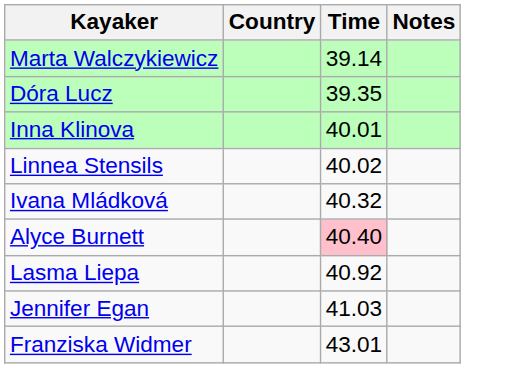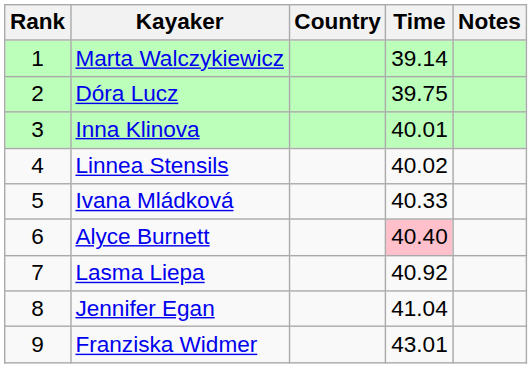 <table class="wikitable" style="text-align:center">
 <tr>
+<th>Rank</th>
 <th>Kayaker</th>
 <th>Country</th>
 <th>Time</th>
 <th>Notes</th>
 </tr>
 <tr bgcolor=bbffbb>
+<td>1</td>
 <td align="left"><a href='#'>Marta Walczykiewicz</a></td>
 <td align="left"></td>
 <td>39.14</td>
 <td></td>
 </tr>
 <tr bgcolor=bbffbb>
+<td>2</td>
 <td align="left"><a href='#'>Dóra Lucz</a></td>
 <td align="left"></td>
-<td>39.35</td>
+<td>39.75</td>
 <td></td>
 </tr>
 <tr bgcolor=bbffbb>
+<td>3</td>
 <td align="left"><a href='#'>Inna Klinova</a></td>
 <td align="left"></td>
 <td>40.01</td>
 <td></td>
 </tr>
 <tr>
+<td>4</td>
 <td align="left"><a href='#'>Linnea Stensils</a></td>
 <td align="left"></td>
 <td>40.02</td>
 <td></td>
 </tr>
 <tr>
+<td>5</td>
 <td align="left"><a href='#'>Ivana Mládková</a></td>
 <td align="left"></td>
-<td>40.32</td>
+<td>40.33</td>
 <td></td>
 </tr>
 <tr>
+<td>6</td>
 <td align="left"><a href='#'>Alyce Burnett</a></td>
 <td align="left"></td>
 <td style="background: pink;">40.40</td>
 <td></td>
 </tr>
 <tr>
+<td>7</td>
 <td align="left"><a href='#'>Lasma Liepa</a></td>
 <td align="left"></td>
 <td>40.92</td>
 <td></td>
 </tr>
 <tr>
+<td>8</td>
 <td align="left"><a href='#'>Jennifer Egan</a></td>
 <td align="left"></td>
-<td>41.03</td>
+<td>41.04</td>
 <td></td>
 </tr>
 <tr>
+<td>9</td>
 <td align="left"><a href='#'>Franziska Widmer</a></td>
 <td align="left"></td>
 <td>43.01</td>
 <td></td>
 </tr>
 </table>
